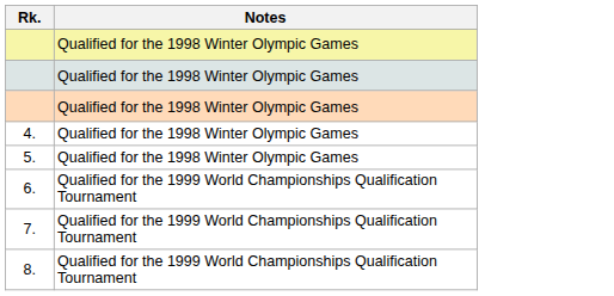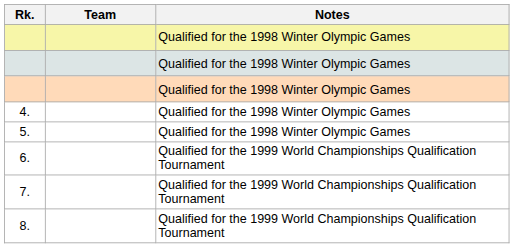 <table class="wikitable" style="border:1px solid #AAAAAA;font-size:90%">
 <tr bgcolor="#E4E4E4">
 <th style="border-bottom:1px solid #AAAAAA" width=40>Rk.</th>
+<th style="border-bottom:1px solid #AAAAAA" width=120>Team</th>
 <th style="border-bottom:1px solid #AAAAAA" width=400>Notes</th>
 </tr>
 <tr bgcolor="#F7F6A8">
 <td align="center" style="height:23px"></td>
+<td><strong></strong></td>
 <td>Qualified for the 1998 Winter Olympic Games</td>
 </tr>
 <tr bgcolor="#DCE5E5">
 <td align="center" style="height:23px"></td>
+<td></td>
 <td>Qualified for the 1998 Winter Olympic Games</td>
 </tr>
 <tr bgcolor="#FFDAB9">
 <td align="center" style="height:23px"></td>
+<td></td>
 <td>Qualified for the 1998 Winter Olympic Games</td>
 </tr>
 <tr style="background:#ffffff;">
 <td align="center">4.</td>
+<td></td>
 <td>Qualified for the 1998 Winter Olympic Games</td>
 </tr>
 <tr style="background:#ffffff;">
 <td align="center">5.</td>
+<td></td>
 <td>Qualified for the 1998 Winter Olympic Games</td>
 </tr>
 <tr style="background:#ffffff;">
 <td align="center">6.</td>
+<td></td>
 <td>Qualified for the 1999 World Championships Qualification Tournament</td>
 </tr>
 <tr style="background:#ffffff;">
 <td align="center">7.</td>
+<td></td>
 <td>Qualified for the 1999 World Championships Qualification Tournament</td>
 </tr>
 <tr style="background:#ffffff;">
 <td align="center">8.</td>
+<td></td>
 <td>Qualified for the 1999 World Championships Qualification Tournament</td>
 </tr>
 </table>
